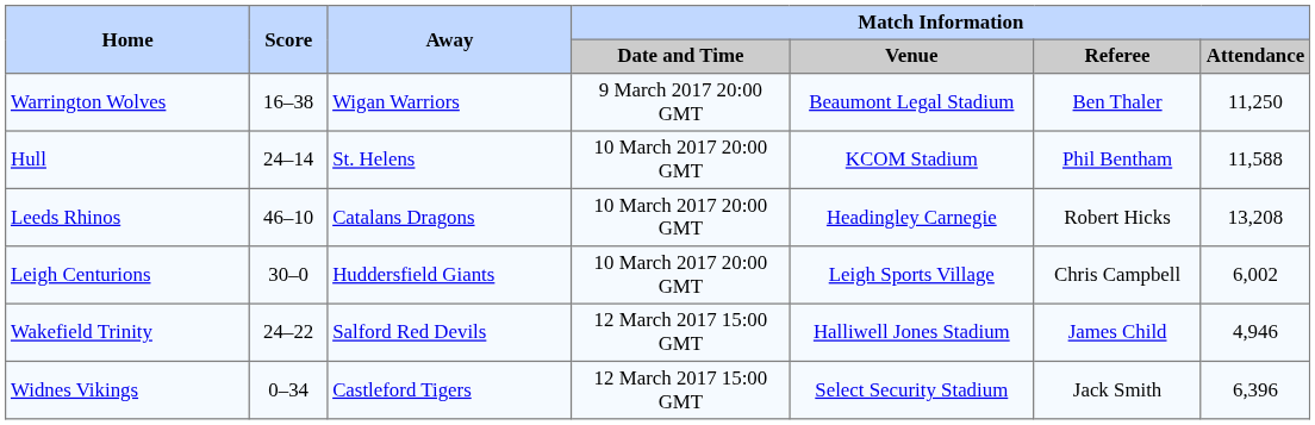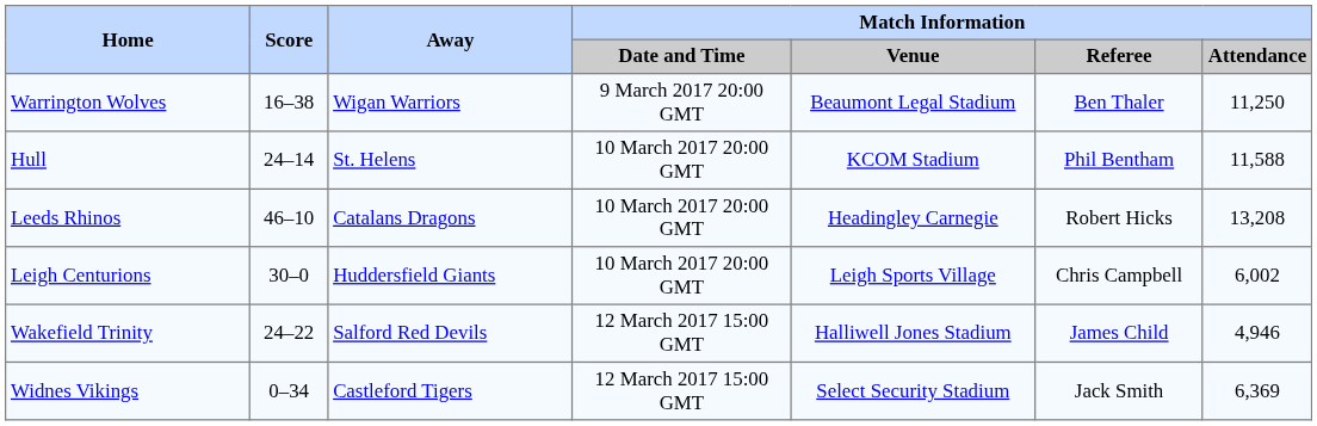 <table border=1 style="border-collapse:collapse; font-size:85%; text-align:center;" cellpadding=3 cellspacing=0 width=100%>
 <tr bgcolor=#C1D8FF>
 <th rowspan=2 width=19%>Home</th>
 <th rowspan=2 width=6%>Score</th>
 <th rowspan=2 width=19%>Away</th>
 <th colspan=6>Match Information</th>
 </tr>
 <tr bgcolor=#CCCCCC>
 <th width=17%>Date and Time</th>
 <th width=19%>Venue</th>
 <th width=13%>Referee</th>
 <th width=7%>Attendance</th>
 </tr>
 <tr bgcolor=#F5FAFF>
 <td align=left> <a href='#'>Warrington Wolves</a></td>
 <td>16–38</td>
 <td align=left> <a href='#'>Wigan Warriors</a></td>
 <td>9 March 2017 20:00 GMT</td>
 <td><a href='#'>Beaumont Legal Stadium</a></td>
 <td><a href='#'>Ben Thaler</a></td>
 <td>11,250</td>
 </tr>
 <tr bgcolor=#F5FAFF>
 <td align=left> <a href='#'>Hull</a></td>
 <td>24–14</td>
 <td align=left> <a href='#'>St. Helens</a></td>
 <td>10 March 2017 20:00 GMT</td>
 <td><a href='#'>KCOM Stadium</a></td>
 <td><a href='#'>Phil Bentham</a></td>
 <td>11,588</td>
 </tr>
 <tr bgcolor=#F5FAFF>
 <td align=left> <a href='#'>Leeds Rhinos</a></td>
 <td>46–10</td>
 <td align=left> <a href='#'>Catalans Dragons</a></td>
 <td>10 March 2017 20:00 GMT</td>
 <td><a href='#'>Headingley Carnegie</a></td>
 <td>Robert Hicks</td>
 <td>13,208</td>
 </tr>
 <tr bgcolor=#F5FAFF>
 <td align=left> <a href='#'>Leigh Centurions</a></td>
 <td>30–0</td>
 <td align=left> <a href='#'>Huddersfield Giants</a></td>
 <td>10 March 2017 20:00 GMT</td>
 <td><a href='#'>Leigh Sports Village</a></td>
 <td>Chris Campbell</td>
 <td>6,002</td>
 </tr>
 <tr bgcolor=#F5FAFF>
 <td align=left> <a href='#'>Wakefield Trinity</a></td>
 <td>24–22</td>
 <td align=left> <a href='#'>Salford Red Devils</a></td>
 <td>12 March 2017 15:00 GMT</td>
 <td><a href='#'>Halliwell Jones Stadium</a></td>
 <td><a href='#'>James Child</a></td>
 <td>4,946</td>
 </tr>
 <tr bgcolor=#F5FAFF>
 <td align=left> <a href='#'>Widnes Vikings</a></td>
 <td>0–34</td>
 <td align=left> <a href='#'>Castleford Tigers</a></td>
 <td>12 March 2017 15:00 GMT</td>
 <td><a href='#'>Select Security Stadium</a></td>
 <td>Jack Smith</td>
-<td>6,396</td>
+<td>6,369</td>
 </tr>
 </table>
